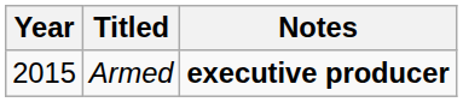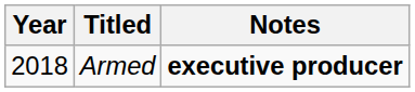 <table class="wikitable">
 <tr>
 <th>Year</th>
 <th>Titled</th>
 <th>Notes</th>
 </tr>
 <tr>
-<td>2015</td>
+<td>2018</td>
 <td><em>Armed</em></td>
 <td><strong>executive producer</strong></td>
 </tr>
 </table>
